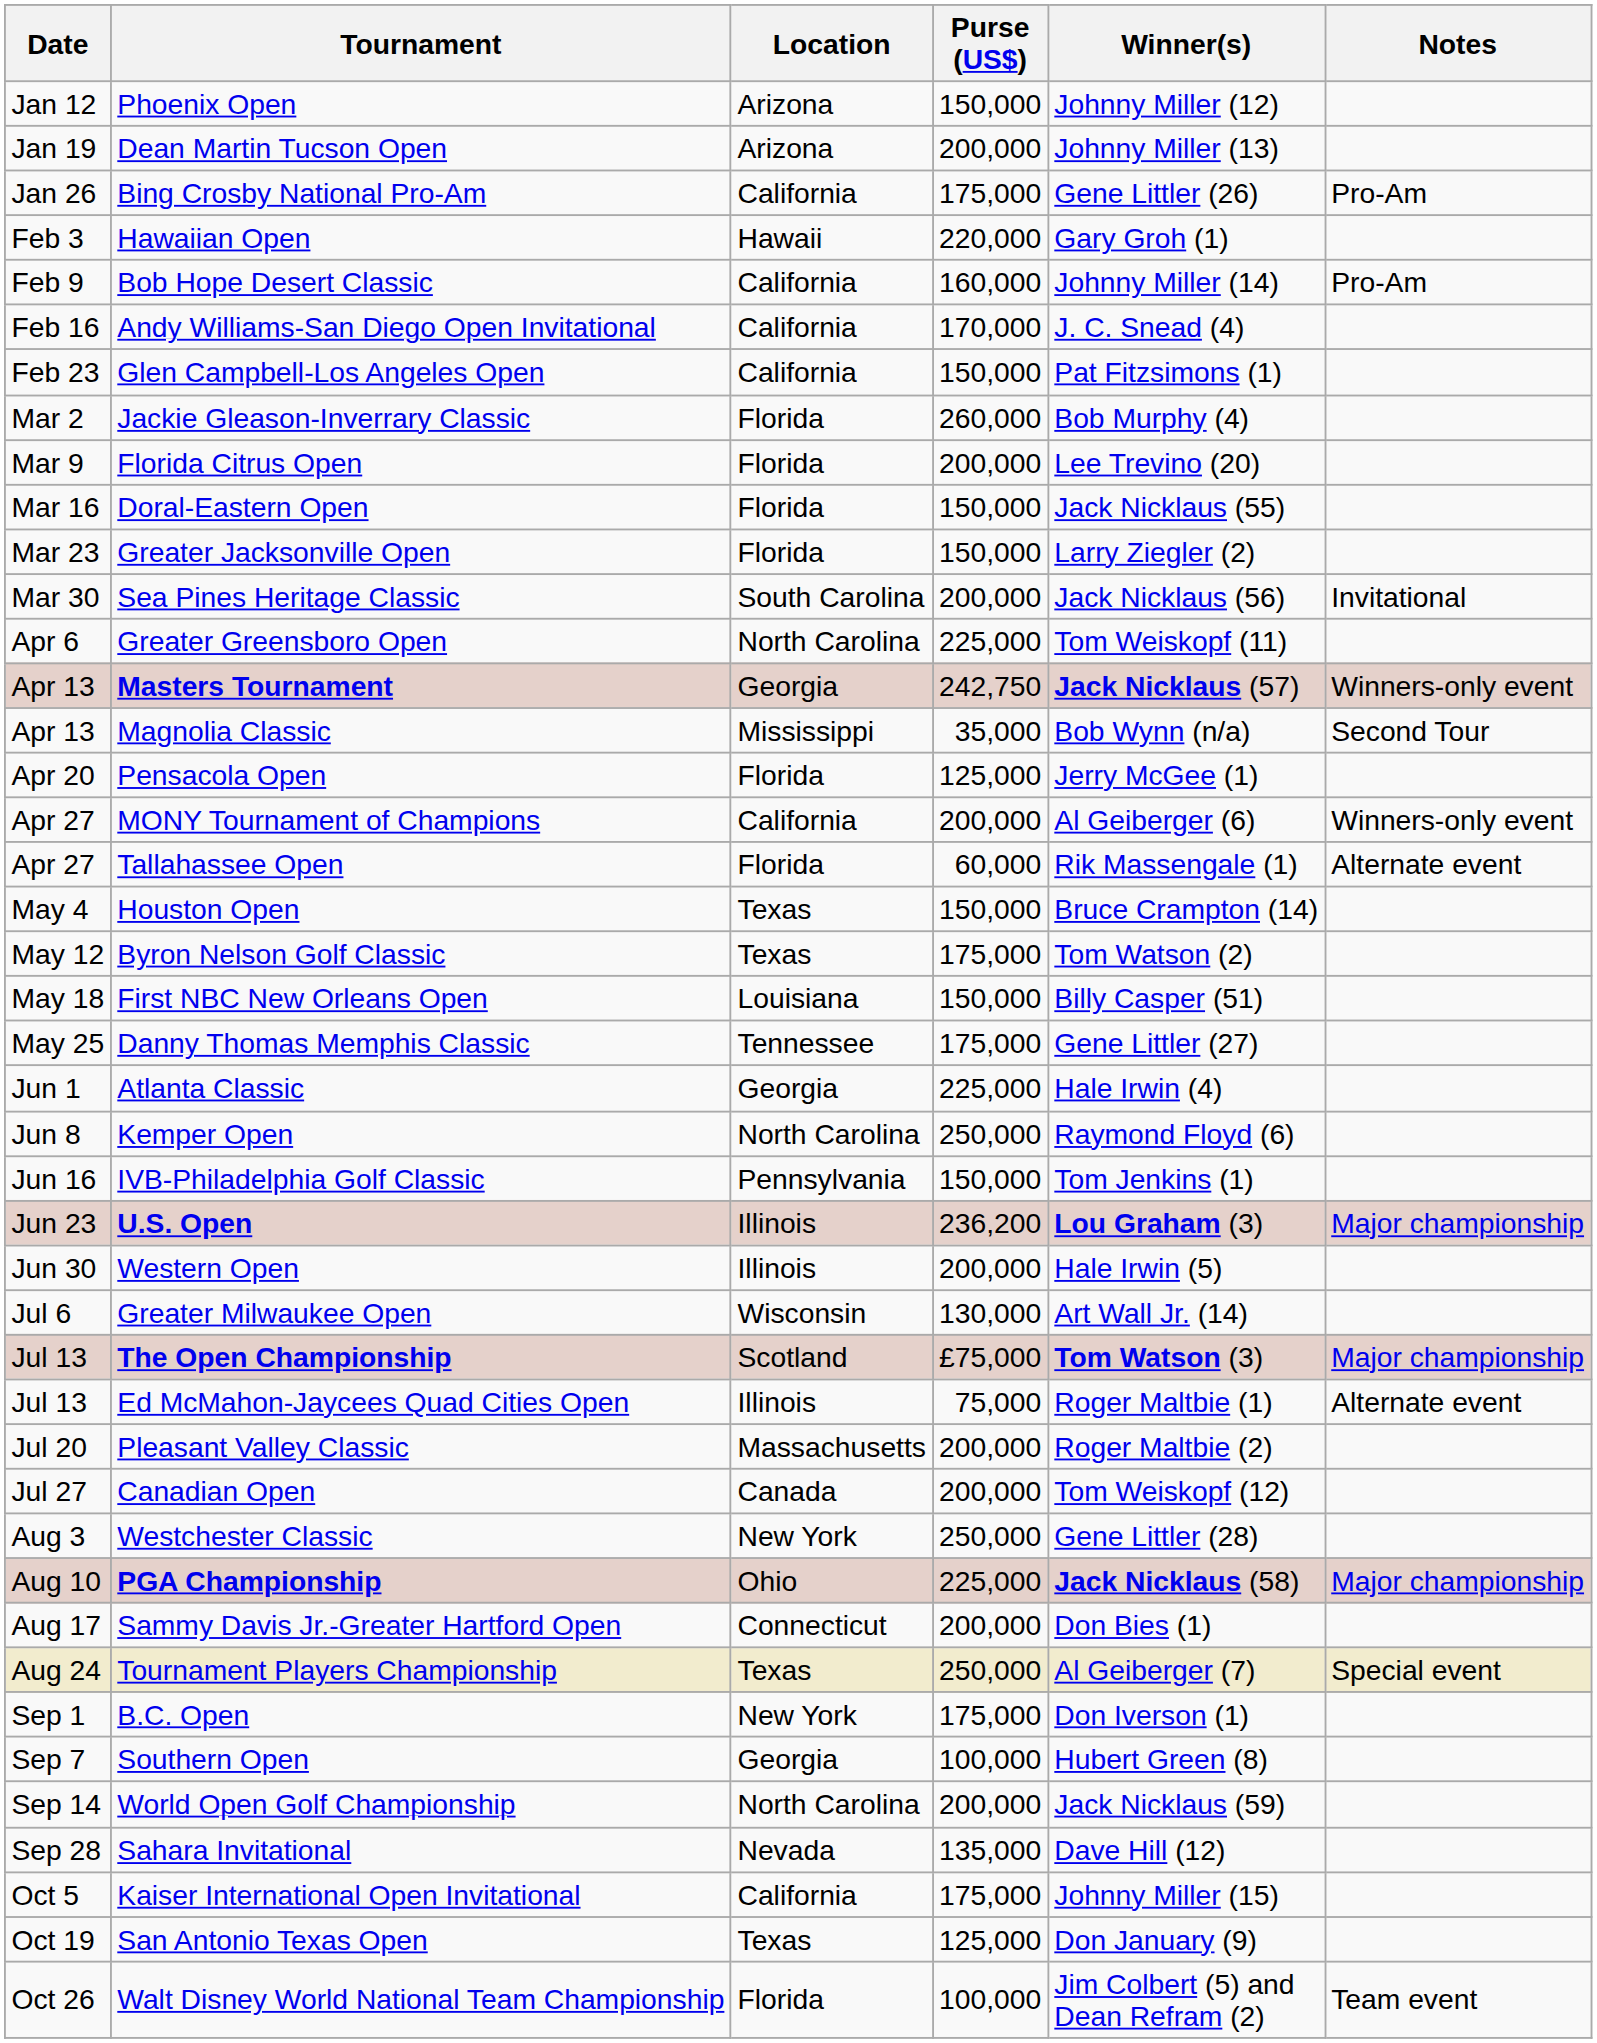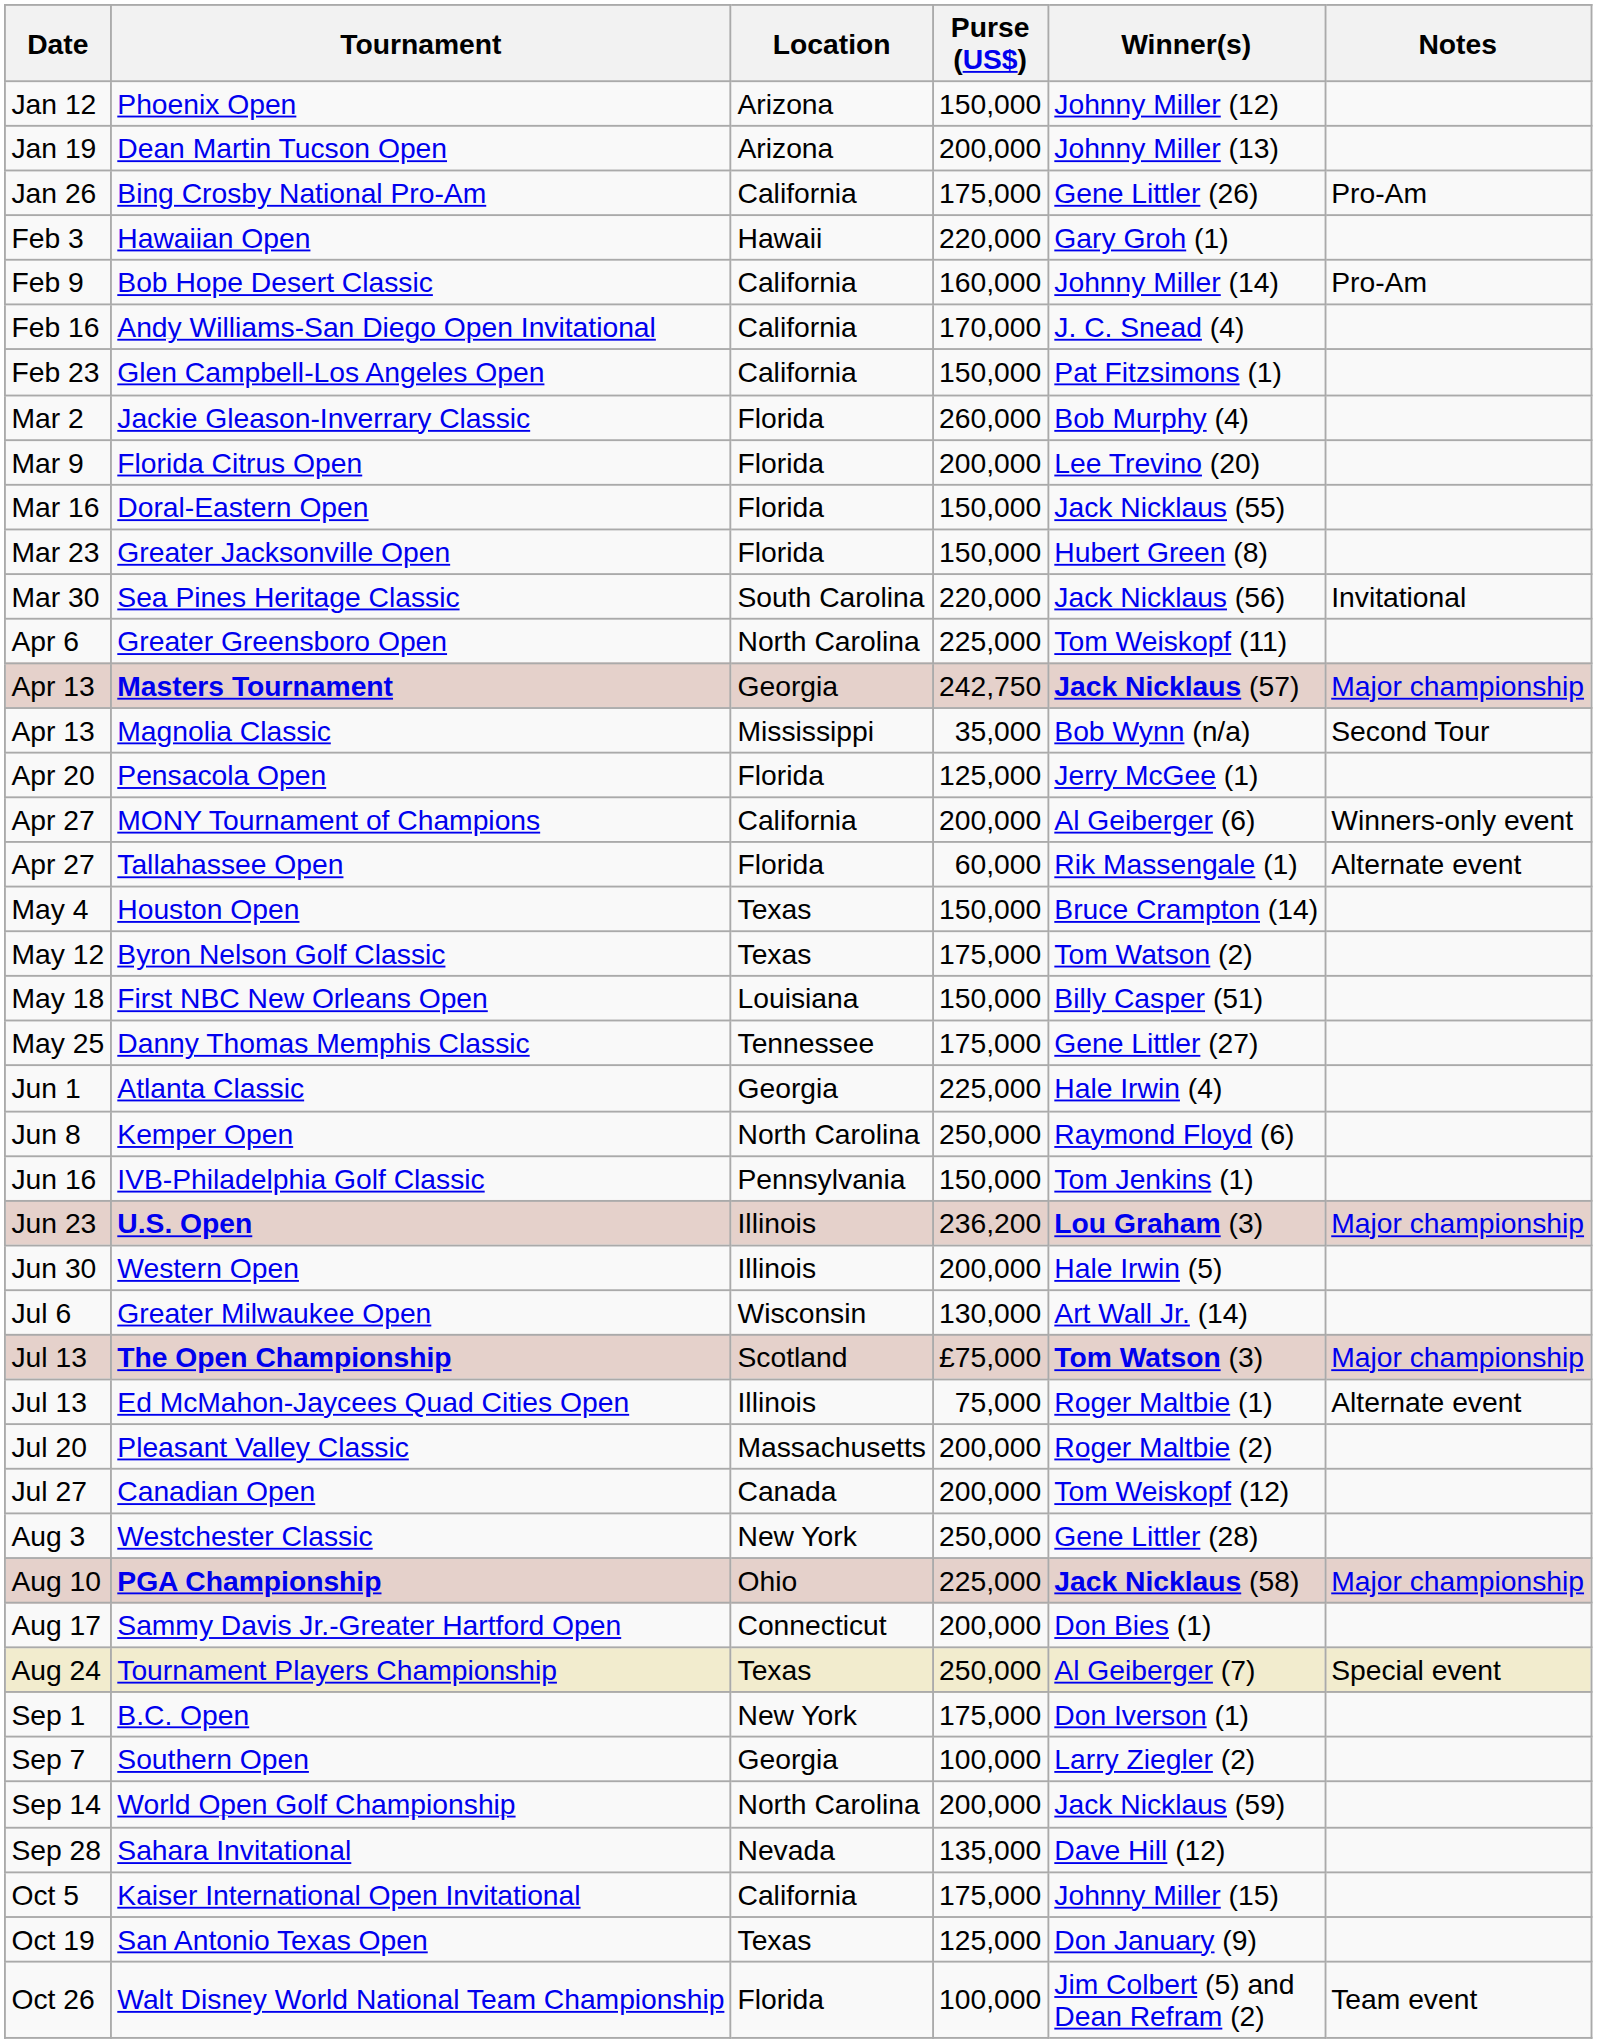 <table class="wikitable" style="font-size:95%">
 <tr>
 <th>Date</th>
 <th>Tournament</th>
 <th>Location</th>
 <th>Purse<br>(<a href='#'>US$</a>)</th>
 <th>Winner(s)</th>
 <th>Notes</th>
 </tr>
 <tr>
 <td>Jan 12</td>
 <td><a href='#'>Phoenix Open</a></td>
 <td>Arizona</td>
 <td align=right>150,000</td>
 <td> <a href='#'>Johnny Miller</a> (12)</td>
 <td></td>
 </tr>
 <tr>
 <td>Jan 19</td>
 <td><a href='#'>Dean Martin Tucson Open</a></td>
 <td>Arizona</td>
 <td align=right>200,000</td>
 <td> <a href='#'>Johnny Miller</a> (13)</td>
 <td></td>
 </tr>
 <tr>
 <td>Jan 26</td>
 <td><a href='#'>Bing Crosby National Pro-Am</a></td>
 <td>California</td>
 <td align=right>175,000</td>
 <td> <a href='#'>Gene Littler</a> (26)</td>
 <td>Pro-Am</td>
 </tr>
 <tr>
 <td>Feb 3</td>
 <td><a href='#'>Hawaiian Open</a></td>
 <td>Hawaii</td>
 <td align=right>220,000</td>
 <td> <a href='#'>Gary Groh</a> (1)</td>
 <td></td>
 </tr>
 <tr>
 <td>Feb 9</td>
 <td><a href='#'>Bob Hope Desert Classic</a></td>
 <td>California</td>
 <td align=right>160,000</td>
 <td> <a href='#'>Johnny Miller</a> (14)</td>
 <td>Pro-Am</td>
 </tr>
 <tr>
 <td>Feb 16</td>
 <td><a href='#'>Andy Williams-San Diego Open Invitational</a></td>
 <td>California</td>
 <td align=right>170,000</td>
 <td> <a href='#'>J. C. Snead</a> (4)</td>
 <td></td>
 </tr>
 <tr>
 <td>Feb 23</td>
 <td><a href='#'>Glen Campbell-Los Angeles Open</a></td>
 <td>California</td>
 <td align=right>150,000</td>
 <td> <a href='#'>Pat Fitzsimons</a> (1)</td>
 <td></td>
 </tr>
 <tr>
 <td>Mar 2</td>
 <td><a href='#'>Jackie Gleason-Inverrary Classic</a></td>
 <td>Florida</td>
 <td align=right>260,000</td>
 <td> <a href='#'>Bob Murphy</a> (4)</td>
 <td></td>
 </tr>
 <tr>
 <td>Mar 9</td>
 <td><a href='#'>Florida Citrus Open</a></td>
 <td>Florida</td>
 <td align=right>200,000</td>
 <td> <a href='#'>Lee Trevino</a> (20)</td>
 <td></td>
 </tr>
 <tr>
 <td>Mar 16</td>
 <td><a href='#'>Doral-Eastern Open</a></td>
 <td>Florida</td>
 <td align=right>150,000</td>
 <td> <a href='#'>Jack Nicklaus</a> (55)</td>
 <td></td>
 </tr>
 <tr>
 <td>Mar 23</td>
 <td><a href='#'>Greater Jacksonville Open</a></td>
 <td>Florida</td>
 <td align=right>150,000</td>
-<td> <a href='#'>Larry Ziegler</a> (2)</td>
+<td> <a href='#'>Hubert Green</a> (8)</td>
 <td></td>
 </tr>
 <tr>
 <td>Mar 30</td>
 <td><a href='#'>Sea Pines Heritage Classic</a></td>
 <td>South Carolina</td>
-<td align=right>200,000</td>
+<td align=right>220,000</td>
 <td> <a href='#'>Jack Nicklaus</a> (56)</td>
 <td>Invitational</td>
 </tr>
 <tr>
 <td>Apr 6</td>
 <td><a href='#'>Greater Greensboro Open</a></td>
 <td>North Carolina</td>
 <td align=right>225,000</td>
 <td> <a href='#'>Tom Weiskopf</a> (11)</td>
 <td></td>
 </tr>
 <tr style="background:#e5d1cb;">
 <td>Apr 13</td>
 <td><strong><a href='#'>Masters Tournament</a></strong></td>
 <td>Georgia</td>
 <td align=right>242,750</td>
 <td> <strong><a href='#'>Jack Nicklaus</a></strong> (57)</td>
-<td>Winners-only event</td>
+<td><a href='#'>Major championship</a></td>
 </tr>
 <tr>
 <td>Apr 13</td>
 <td><a href='#'>Magnolia Classic</a></td>
 <td>Mississippi</td>
 <td align=right>35,000</td>
 <td> <a href='#'>Bob Wynn</a> (n/a)</td>
 <td>Second Tour</td>
 </tr>
 <tr>
 <td>Apr 20</td>
 <td><a href='#'>Pensacola Open</a></td>
 <td>Florida</td>
 <td align=right>125,000</td>
 <td> <a href='#'>Jerry McGee</a> (1)</td>
 <td></td>
 </tr>
 <tr>
 <td>Apr 27</td>
 <td><a href='#'>MONY Tournament of Champions</a></td>
 <td>California</td>
 <td align=right>200,000</td>
 <td> <a href='#'>Al Geiberger</a> (6)</td>
 <td>Winners-only event</td>
 </tr>
 <tr>
 <td>Apr 27</td>
 <td><a href='#'>Tallahassee Open</a></td>
 <td>Florida</td>
 <td align=right>60,000</td>
 <td> <a href='#'>Rik Massengale</a> (1)</td>
 <td>Alternate event</td>
 </tr>
 <tr>
 <td>May 4</td>
 <td><a href='#'>Houston Open</a></td>
 <td>Texas</td>
 <td align=right>150,000</td>
 <td> <a href='#'>Bruce Crampton</a> (14)</td>
 <td></td>
 </tr>
 <tr>
 <td>May 12</td>
 <td><a href='#'>Byron Nelson Golf Classic</a></td>
 <td>Texas</td>
 <td align=right>175,000</td>
 <td> <a href='#'>Tom Watson</a> (2)</td>
 <td></td>
 </tr>
 <tr>
 <td>May 18</td>
 <td><a href='#'>First NBC New Orleans Open</a></td>
 <td>Louisiana</td>
 <td align=right>150,000</td>
 <td> <a href='#'>Billy Casper</a> (51)</td>
 <td></td>
 </tr>
 <tr>
 <td>May 25</td>
 <td><a href='#'>Danny Thomas Memphis Classic</a></td>
 <td>Tennessee</td>
 <td align=right>175,000</td>
 <td> <a href='#'>Gene Littler</a> (27)</td>
 <td></td>
 </tr>
 <tr>
 <td>Jun 1</td>
 <td><a href='#'>Atlanta Classic</a></td>
 <td>Georgia</td>
 <td align=right>225,000</td>
 <td> <a href='#'>Hale Irwin</a> (4)</td>
 <td></td>
 </tr>
 <tr>
 <td>Jun 8</td>
 <td><a href='#'>Kemper Open</a></td>
 <td>North Carolina</td>
 <td align=right>250,000</td>
 <td> <a href='#'>Raymond Floyd</a> (6)</td>
 <td></td>
 </tr>
 <tr>
 <td>Jun 16</td>
 <td><a href='#'>IVB-Philadelphia Golf Classic</a></td>
 <td>Pennsylvania</td>
 <td align=right>150,000</td>
 <td> <a href='#'>Tom Jenkins</a> (1)</td>
 <td></td>
 </tr>
 <tr style="background:#e5d1cb;">
 <td>Jun 23</td>
 <td><strong><a href='#'>U.S. Open</a></strong></td>
 <td>Illinois</td>
 <td align=right>236,200</td>
 <td> <strong><a href='#'>Lou Graham</a></strong> (3)</td>
 <td><a href='#'>Major championship</a></td>
 </tr>
 <tr>
 <td>Jun 30</td>
 <td><a href='#'>Western Open</a></td>
 <td>Illinois</td>
 <td align=right>200,000</td>
 <td> <a href='#'>Hale Irwin</a> (5)</td>
 <td></td>
 </tr>
 <tr>
 <td>Jul 6</td>
 <td><a href='#'>Greater Milwaukee Open</a></td>
 <td>Wisconsin</td>
 <td align=right>130,000</td>
 <td> <a href='#'>Art Wall Jr.</a> (14)</td>
 <td></td>
 </tr>
 <tr style="background:#e5d1cb;">
 <td>Jul 13</td>
 <td><strong><a href='#'>The Open Championship</a></strong></td>
 <td>Scotland</td>
 <td align=right>£75,000</td>
 <td> <strong><a href='#'>Tom Watson</a></strong> (3)</td>
 <td><a href='#'>Major championship</a></td>
 </tr>
 <tr>
 <td>Jul 13</td>
 <td><a href='#'>Ed McMahon-Jaycees Quad Cities Open</a></td>
 <td>Illinois</td>
 <td align=right>75,000</td>
 <td> <a href='#'>Roger Maltbie</a> (1)</td>
 <td>Alternate event</td>
 </tr>
 <tr>
 <td>Jul 20</td>
 <td><a href='#'>Pleasant Valley Classic</a></td>
 <td>Massachusetts</td>
 <td align=right>200,000</td>
 <td> <a href='#'>Roger Maltbie</a> (2)</td>
 <td></td>
 </tr>
 <tr>
 <td>Jul 27</td>
 <td><a href='#'>Canadian Open</a></td>
 <td>Canada</td>
 <td align=right>200,000</td>
 <td> <a href='#'>Tom Weiskopf</a> (12)</td>
 <td></td>
 </tr>
 <tr>
 <td>Aug 3</td>
 <td><a href='#'>Westchester Classic</a></td>
 <td>New York</td>
 <td align=right>250,000</td>
 <td> <a href='#'>Gene Littler</a> (28)</td>
 <td></td>
 </tr>
 <tr style="background:#e5d1cb;">
 <td>Aug 10</td>
 <td><strong><a href='#'>PGA Championship</a></strong></td>
 <td>Ohio</td>
 <td align=right>225,000</td>
 <td> <strong><a href='#'>Jack Nicklaus</a></strong> (58)</td>
 <td><a href='#'>Major championship</a></td>
 </tr>
 <tr>
 <td>Aug 17</td>
 <td><a href='#'>Sammy Davis Jr.-Greater Hartford Open</a></td>
 <td>Connecticut</td>
 <td align=right>200,000</td>
 <td> <a href='#'>Don Bies</a> (1)</td>
 <td></td>
 </tr>
 <tr style="background:#f2ecce;">
 <td>Aug 24</td>
 <td><a href='#'>Tournament Players Championship</a></td>
 <td>Texas</td>
 <td align=right>250,000</td>
 <td> <a href='#'>Al Geiberger</a> (7)</td>
 <td>Special event</td>
 </tr>
 <tr>
 <td>Sep 1</td>
 <td><a href='#'>B.C. Open</a></td>
 <td>New York</td>
 <td align=right>175,000</td>
 <td> <a href='#'>Don Iverson</a> (1)</td>
 <td></td>
 </tr>
 <tr>
 <td>Sep 7</td>
 <td><a href='#'>Southern Open</a></td>
 <td>Georgia</td>
 <td align=right>100,000</td>
-<td> <a href='#'>Hubert Green</a> (8)</td>
+<td> <a href='#'>Larry Ziegler</a> (2)</td>
 <td></td>
 </tr>
 <tr>
 <td>Sep 14</td>
 <td><a href='#'>World Open Golf Championship</a></td>
 <td>North Carolina</td>
 <td align=right>200,000</td>
 <td> <a href='#'>Jack Nicklaus</a> (59)</td>
 <td></td>
 </tr>
 <tr>
 <td>Sep 28</td>
 <td><a href='#'>Sahara Invitational</a></td>
 <td>Nevada</td>
 <td align=right>135,000</td>
 <td> <a href='#'>Dave Hill</a> (12)</td>
 <td></td>
 </tr>
 <tr>
 <td>Oct 5</td>
 <td><a href='#'>Kaiser International Open Invitational</a></td>
 <td>California</td>
 <td align=right>175,000</td>
 <td> <a href='#'>Johnny Miller</a> (15)</td>
 <td></td>
 </tr>
 <tr>
 <td>Oct 19</td>
 <td><a href='#'>San Antonio Texas Open</a></td>
 <td>Texas</td>
 <td align=right>125,000</td>
 <td> <a href='#'>Don January</a> (9)</td>
 <td></td>
 </tr>
 <tr>
 <td>Oct 26</td>
 <td><a href='#'>Walt Disney World National Team Championship</a></td>
 <td>Florida</td>
 <td align=right>100,000</td>
 <td> <a href='#'>Jim Colbert</a> (5) and<br> <a href='#'>Dean Refram</a> (2)</td>
 <td>Team event</td>
 </tr>
 </table>
